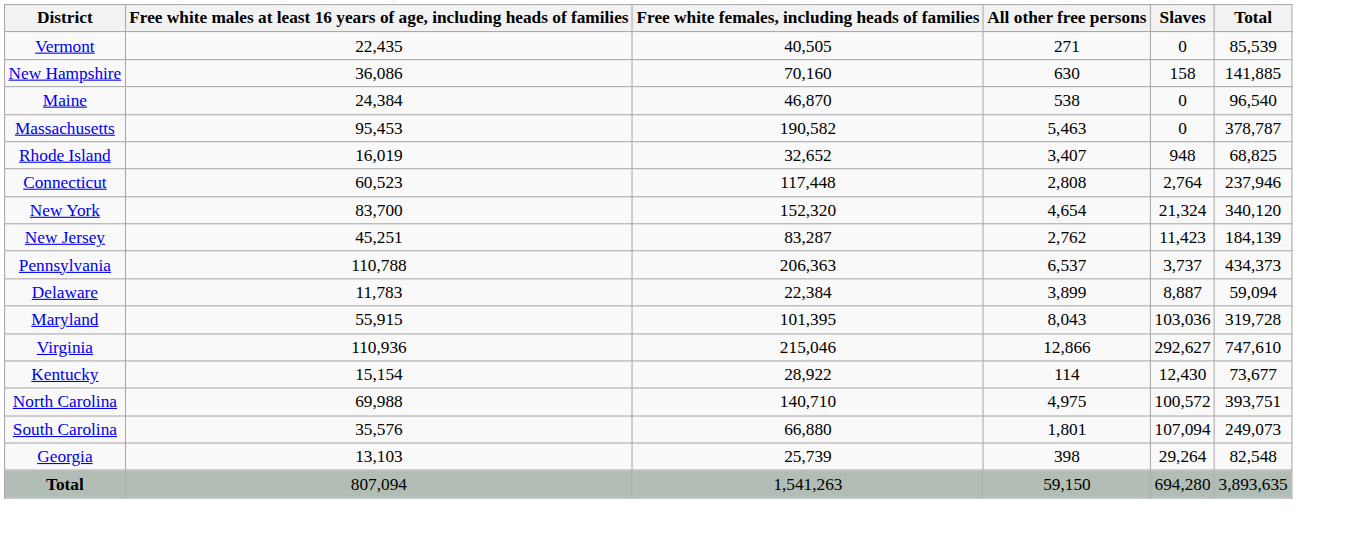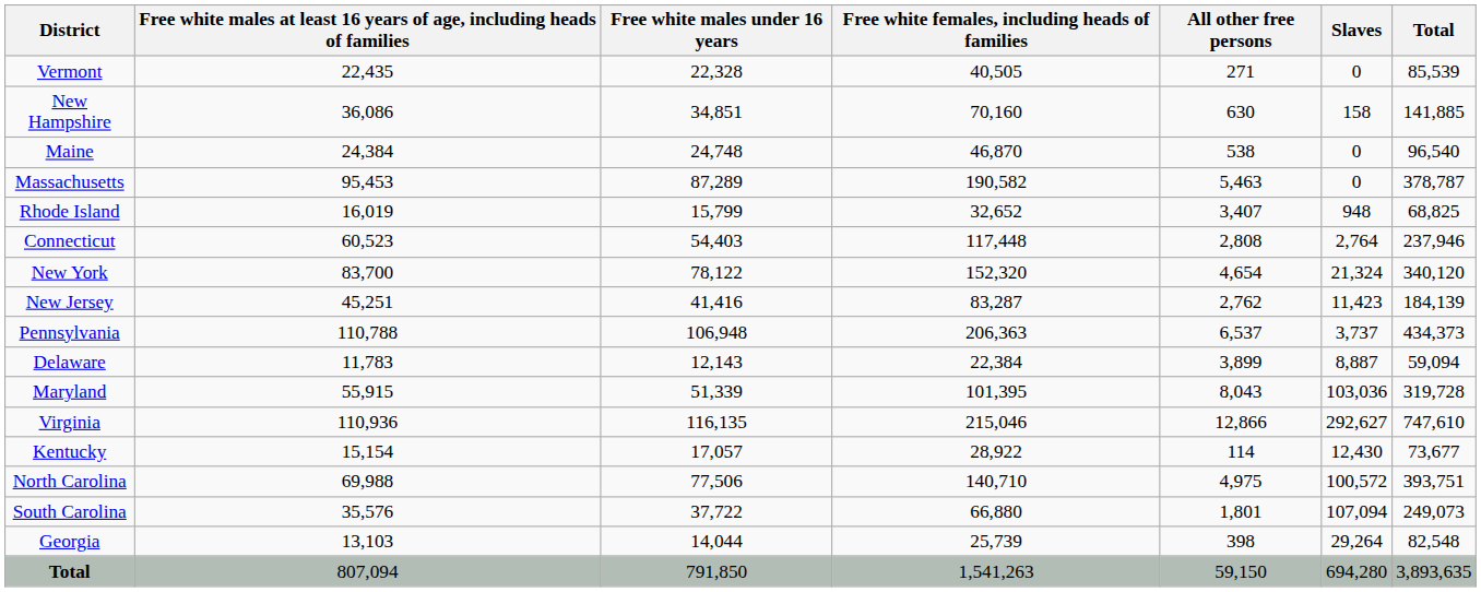 <table class="wikitable sortable">
 <tr>
 <th>District</th>
 <th>Free white males at least 16 years of age, including heads of families</th>
+<th>Free white males under 16 years</th>
 <th>Free white females, including heads of families</th>
 <th>All other free persons</th>
 <th data-sort-type="number">Slaves</th>
 <th data-sort-type="number">Total</th>
 </tr>
 <tr style="text-align:center;">
 <td><a href='#'>Vermont</a></td>
 <td>22,435</td>
+<td>22,328</td>
 <td>40,505</td>
 <td>271</td>
 <td>0</td>
 <td>85,539</td>
 </tr>
 <tr style="text-align:center;">
 <td><a href='#'>New Hampshire</a></td>
 <td>36,086</td>
+<td>34,851</td>
 <td>70,160</td>
 <td>630</td>
 <td>158</td>
 <td>141,885</td>
 </tr>
 <tr style="text-align:center;">
 <td><a href='#'>Maine</a></td>
 <td>24,384</td>
+<td>24,748</td>
 <td>46,870</td>
 <td>538</td>
 <td>0</td>
 <td>96,540</td>
 </tr>
 <tr style="text-align:center;">
 <td><a href='#'>Massachusetts</a></td>
 <td>95,453</td>
+<td>87,289</td>
 <td>190,582</td>
 <td>5,463</td>
 <td>0</td>
 <td>378,787</td>
 </tr>
 <tr style="text-align:center;">
 <td><a href='#'>Rhode Island</a></td>
 <td>16,019</td>
+<td>15,799</td>
 <td>32,652</td>
 <td>3,407</td>
 <td>948</td>
 <td>68,825</td>
 </tr>
 <tr style="text-align:center;">
 <td><a href='#'>Connecticut</a></td>
 <td>60,523</td>
+<td>54,403</td>
 <td>117,448</td>
 <td>2,808</td>
 <td>2,764</td>
 <td>237,946</td>
 </tr>
 <tr style="text-align:center;">
 <td><a href='#'>New York</a></td>
 <td>83,700</td>
+<td>78,122</td>
 <td>152,320</td>
 <td>4,654</td>
 <td>21,324</td>
 <td>340,120</td>
 </tr>
 <tr style="text-align:center;">
 <td><a href='#'>New Jersey</a></td>
 <td>45,251</td>
+<td>41,416</td>
 <td>83,287</td>
 <td>2,762</td>
 <td>11,423</td>
 <td>184,139</td>
 </tr>
 <tr style="text-align:center;">
 <td><a href='#'>Pennsylvania</a></td>
 <td>110,788</td>
+<td>106,948</td>
 <td>206,363</td>
 <td>6,537</td>
 <td>3,737</td>
 <td>434,373</td>
 </tr>
 <tr style="text-align:center;">
 <td><a href='#'>Delaware</a></td>
 <td>11,783</td>
+<td>12,143</td>
 <td>22,384</td>
 <td>3,899</td>
 <td>8,887</td>
 <td>59,094</td>
 </tr>
 <tr style="text-align:center;">
 <td><a href='#'>Maryland</a></td>
 <td>55,915</td>
+<td>51,339</td>
 <td>101,395</td>
 <td>8,043</td>
 <td>103,036</td>
 <td>319,728</td>
 </tr>
 <tr style="text-align:center;">
 <td><a href='#'>Virginia</a></td>
 <td>110,936</td>
+<td>116,135</td>
 <td>215,046</td>
 <td>12,866</td>
 <td>292,627</td>
 <td>747,610</td>
 </tr>
 <tr style="text-align:center;">
 <td><a href='#'>Kentucky</a></td>
 <td>15,154</td>
+<td>17,057</td>
 <td>28,922</td>
 <td>114</td>
 <td>12,430</td>
 <td>73,677</td>
 </tr>
 <tr style="text-align:center;">
 <td><a href='#'>North Carolina</a></td>
 <td>69,988</td>
+<td>77,506</td>
 <td>140,710</td>
 <td>4,975</td>
 <td>100,572</td>
 <td>393,751</td>
 </tr>
 <tr style="text-align:center;">
 <td><a href='#'>South Carolina</a></td>
 <td>35,576</td>
+<td>37,722</td>
 <td>66,880</td>
 <td>1,801</td>
 <td>107,094</td>
 <td>249,073</td>
 </tr>
 <tr style="text-align:center;">
 <td><a href='#'>Georgia</a></td>
 <td>13,103</td>
+<td>14,044</td>
 <td>25,739</td>
 <td>398</td>
 <td>29,264</td>
 <td>82,548</td>
 </tr>
 <tr align=center style="background:#B2BEB5;" class="sortbottom">
 <td><strong>Total</strong></td>
 <td>807,094</td>
+<td>791,850</td>
 <td>1,541,263</td>
 <td>59,150</td>
 <td>694,280</td>
 <td>3,893,635</td>
 </tr>
 </table>
